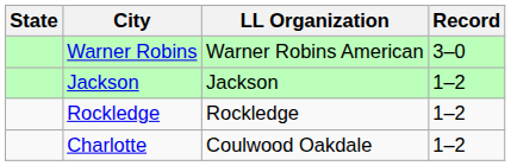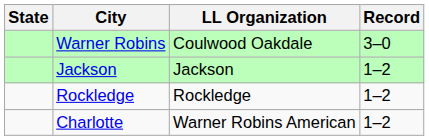 <table class="wikitable">
 <tr>
 <th>State</th>
 <th>City</th>
 <th>LL Organization</th>
 <th>Record</th>
 </tr>
 <tr style="background:#bfb;">
 <td><strong></strong></td>
 <td><a href='#'>Warner Robins</a></td>
-<td>Warner Robins American</td>
+<td>Coulwood Oakdale</td>
 <td>3–0</td>
 </tr>
 <tr style="background:#bfb;">
 <td><strong></strong></td>
 <td><a href='#'>Jackson</a></td>
 <td>Jackson</td>
 <td>1–2</td>
 </tr>
 <tr>
 <td><strong></strong></td>
 <td><a href='#'>Rockledge</a></td>
 <td>Rockledge</td>
 <td>1–2</td>
 </tr>
 <tr>
 <td><strong></strong></td>
 <td><a href='#'>Charlotte</a></td>
-<td>Coulwood Oakdale</td>
+<td>Warner Robins American</td>
 <td>1–2</td>
 </tr>
 </table>
